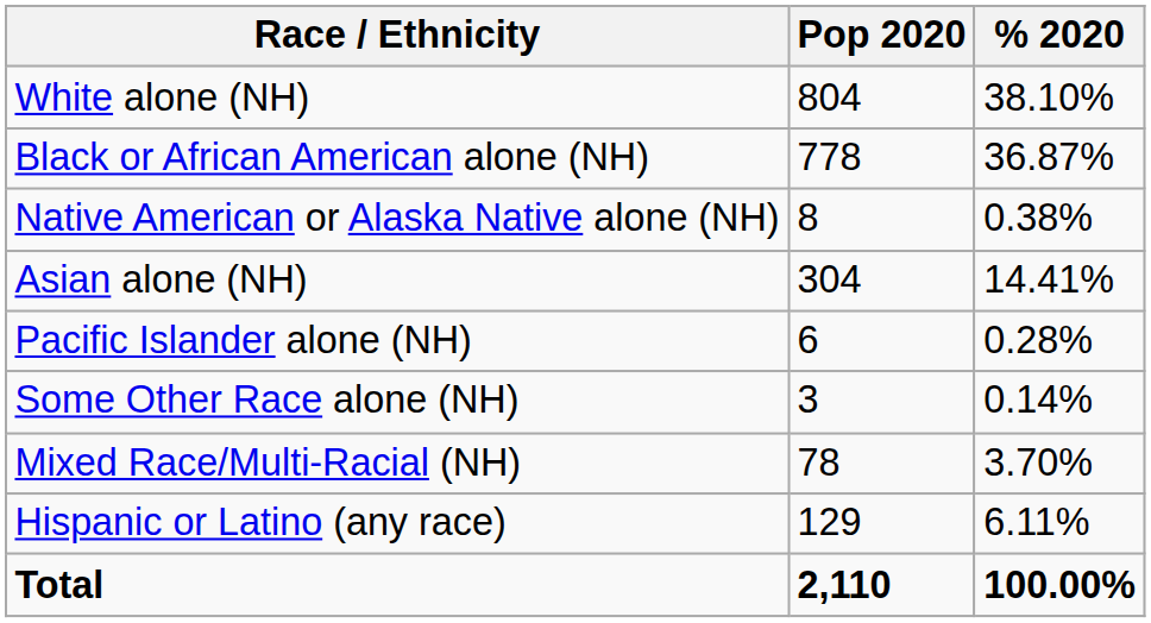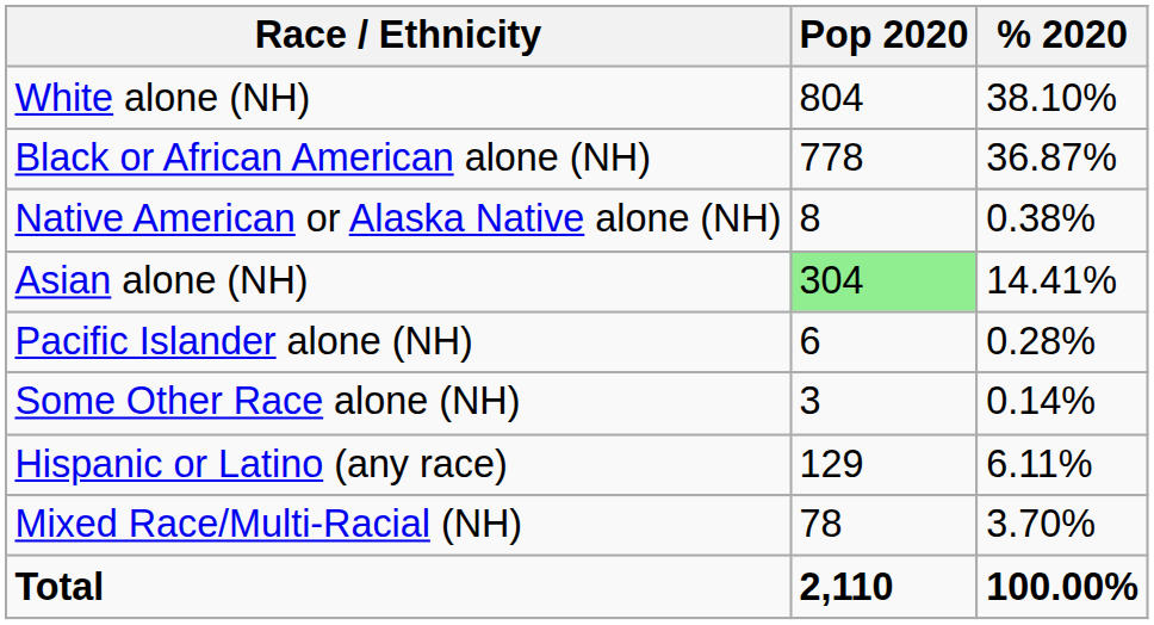 <table class="wikitable">
 <tr>
 <th>Race / Ethnicity</th>
 <th>Pop 2020</th>
 <th>% 2020</th>
 </tr>
 <tr>
 <td><a href='#'>White</a> alone (NH)</td>
 <td>804</td>
 <td>38.10%</td>
 </tr>
 <tr>
 <td><a href='#'>Black or African American</a> alone (NH)</td>
 <td>778</td>
 <td>36.87%</td>
 </tr>
 <tr>
 <td><a href='#'>Native American</a> or <a href='#'>Alaska Native</a> alone (NH)</td>
 <td>8</td>
 <td>0.38%</td>
 </tr>
 <tr>
 <td><a href='#'>Asian</a> alone (NH)</td>
-<td>304</td>
+<td style="background: lightgreen;">304</td>
 <td>14.41%</td>
 </tr>
 <tr>
 <td><a href='#'>Pacific Islander</a> alone (NH)</td>
 <td>6</td>
 <td>0.28%</td>
 </tr>
 <tr>
 <td><a href='#'>Some Other Race</a> alone (NH)</td>
 <td>3</td>
 <td>0.14%</td>
 </tr>
 <tr>
+<td><a href='#'>Hispanic or Latino</a> (any race)</td>
+<td>129</td>
+<td>6.11%</td>
+</tr>
+<tr>
 <td><a href='#'>Mixed Race/Multi-Racial</a> (NH)</td>
 <td>78</td>
 <td>3.70%</td>
-</tr>
-<tr>
-<td><a href='#'>Hispanic or Latino</a> (any race)</td>
-<td>129</td>
-<td>6.11%</td>
 </tr>
 <tr>
 <td><strong>Total</strong></td>
 <td><strong>2,110</strong></td>
 <td><strong>100.00%</strong></td>
 </tr>
 </table>
